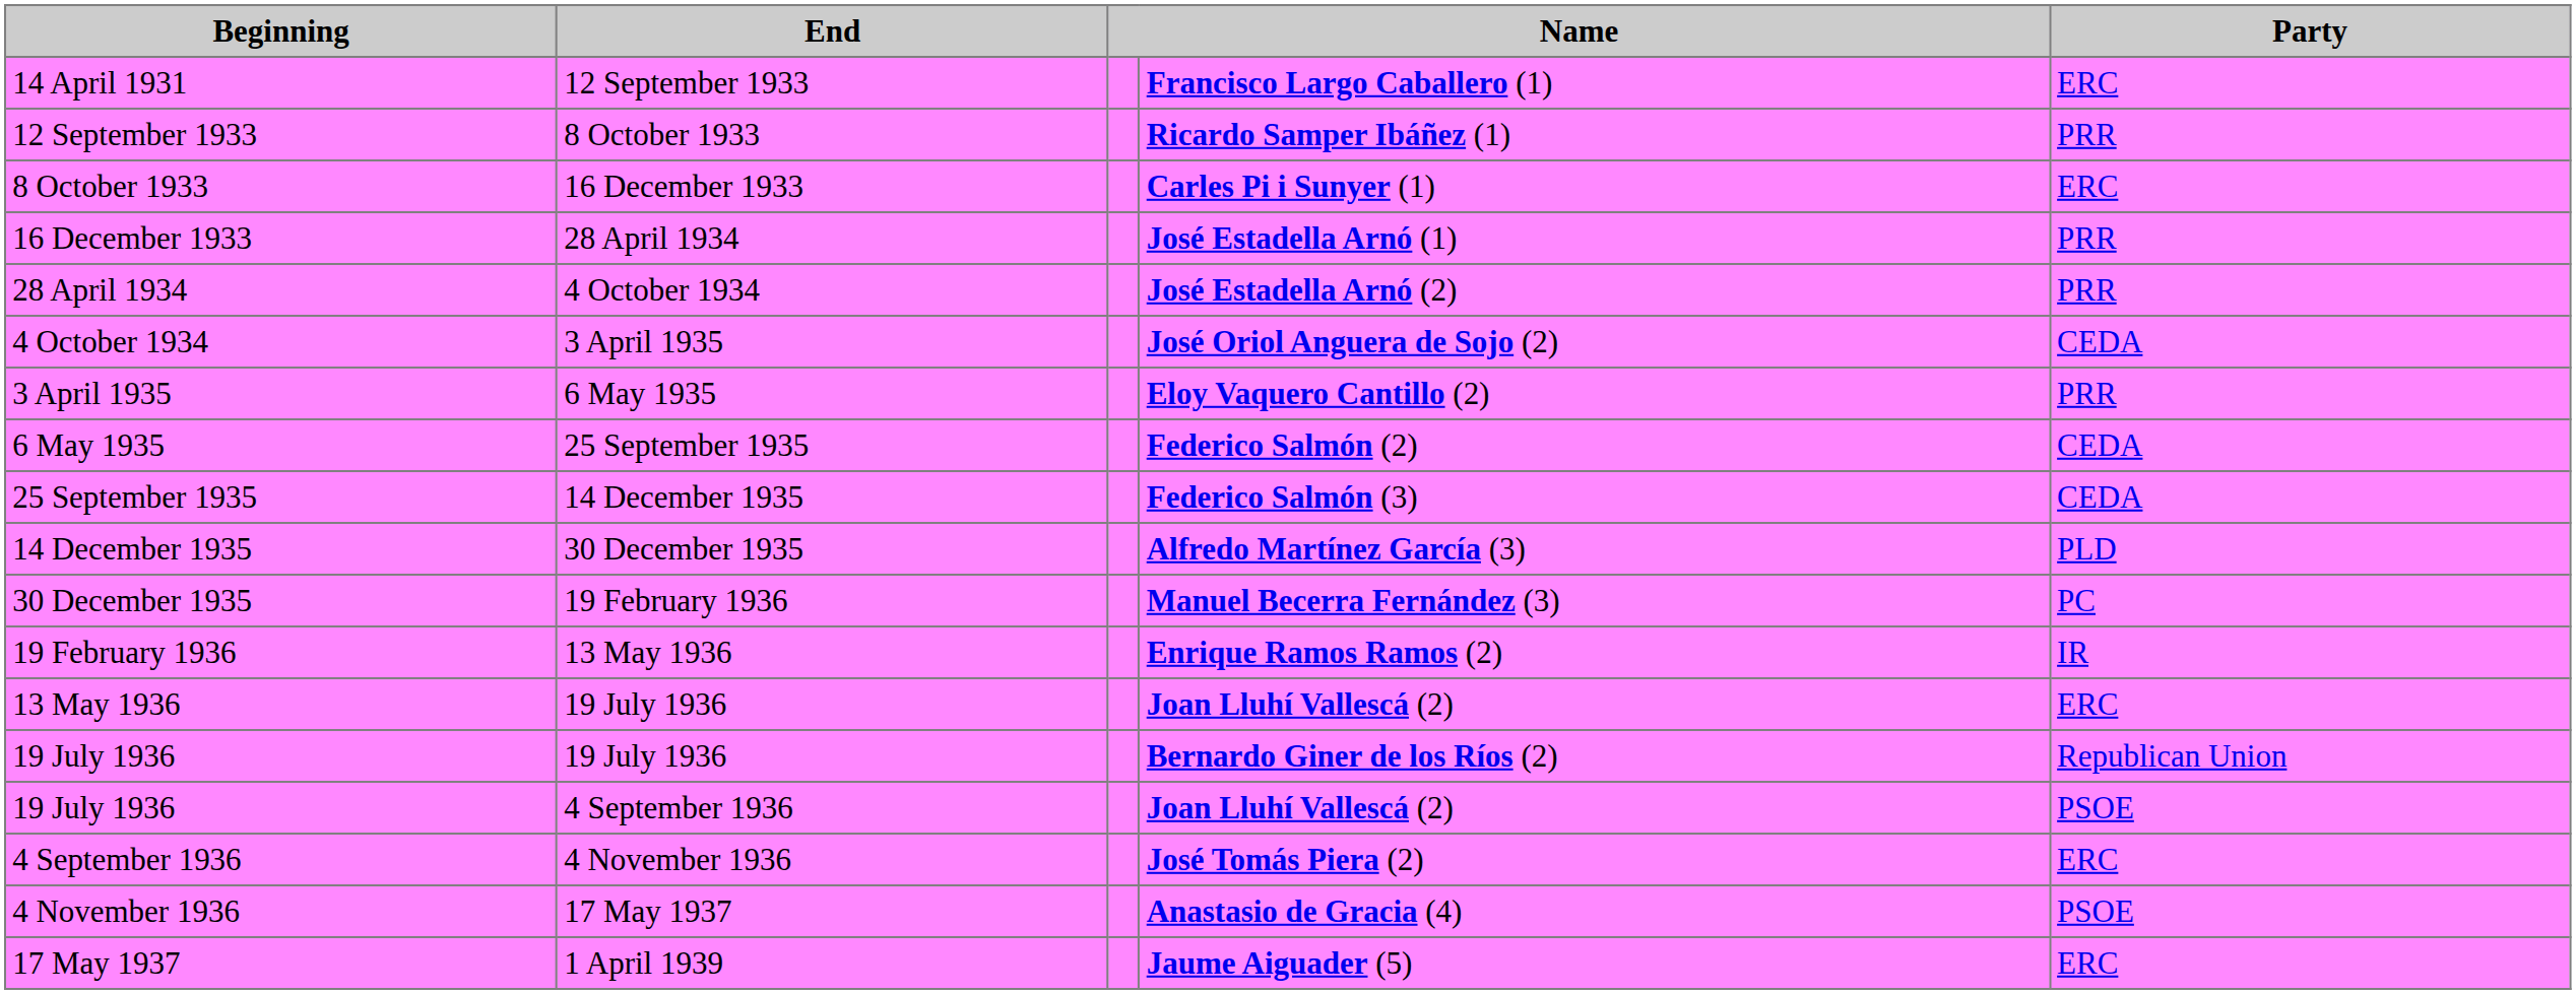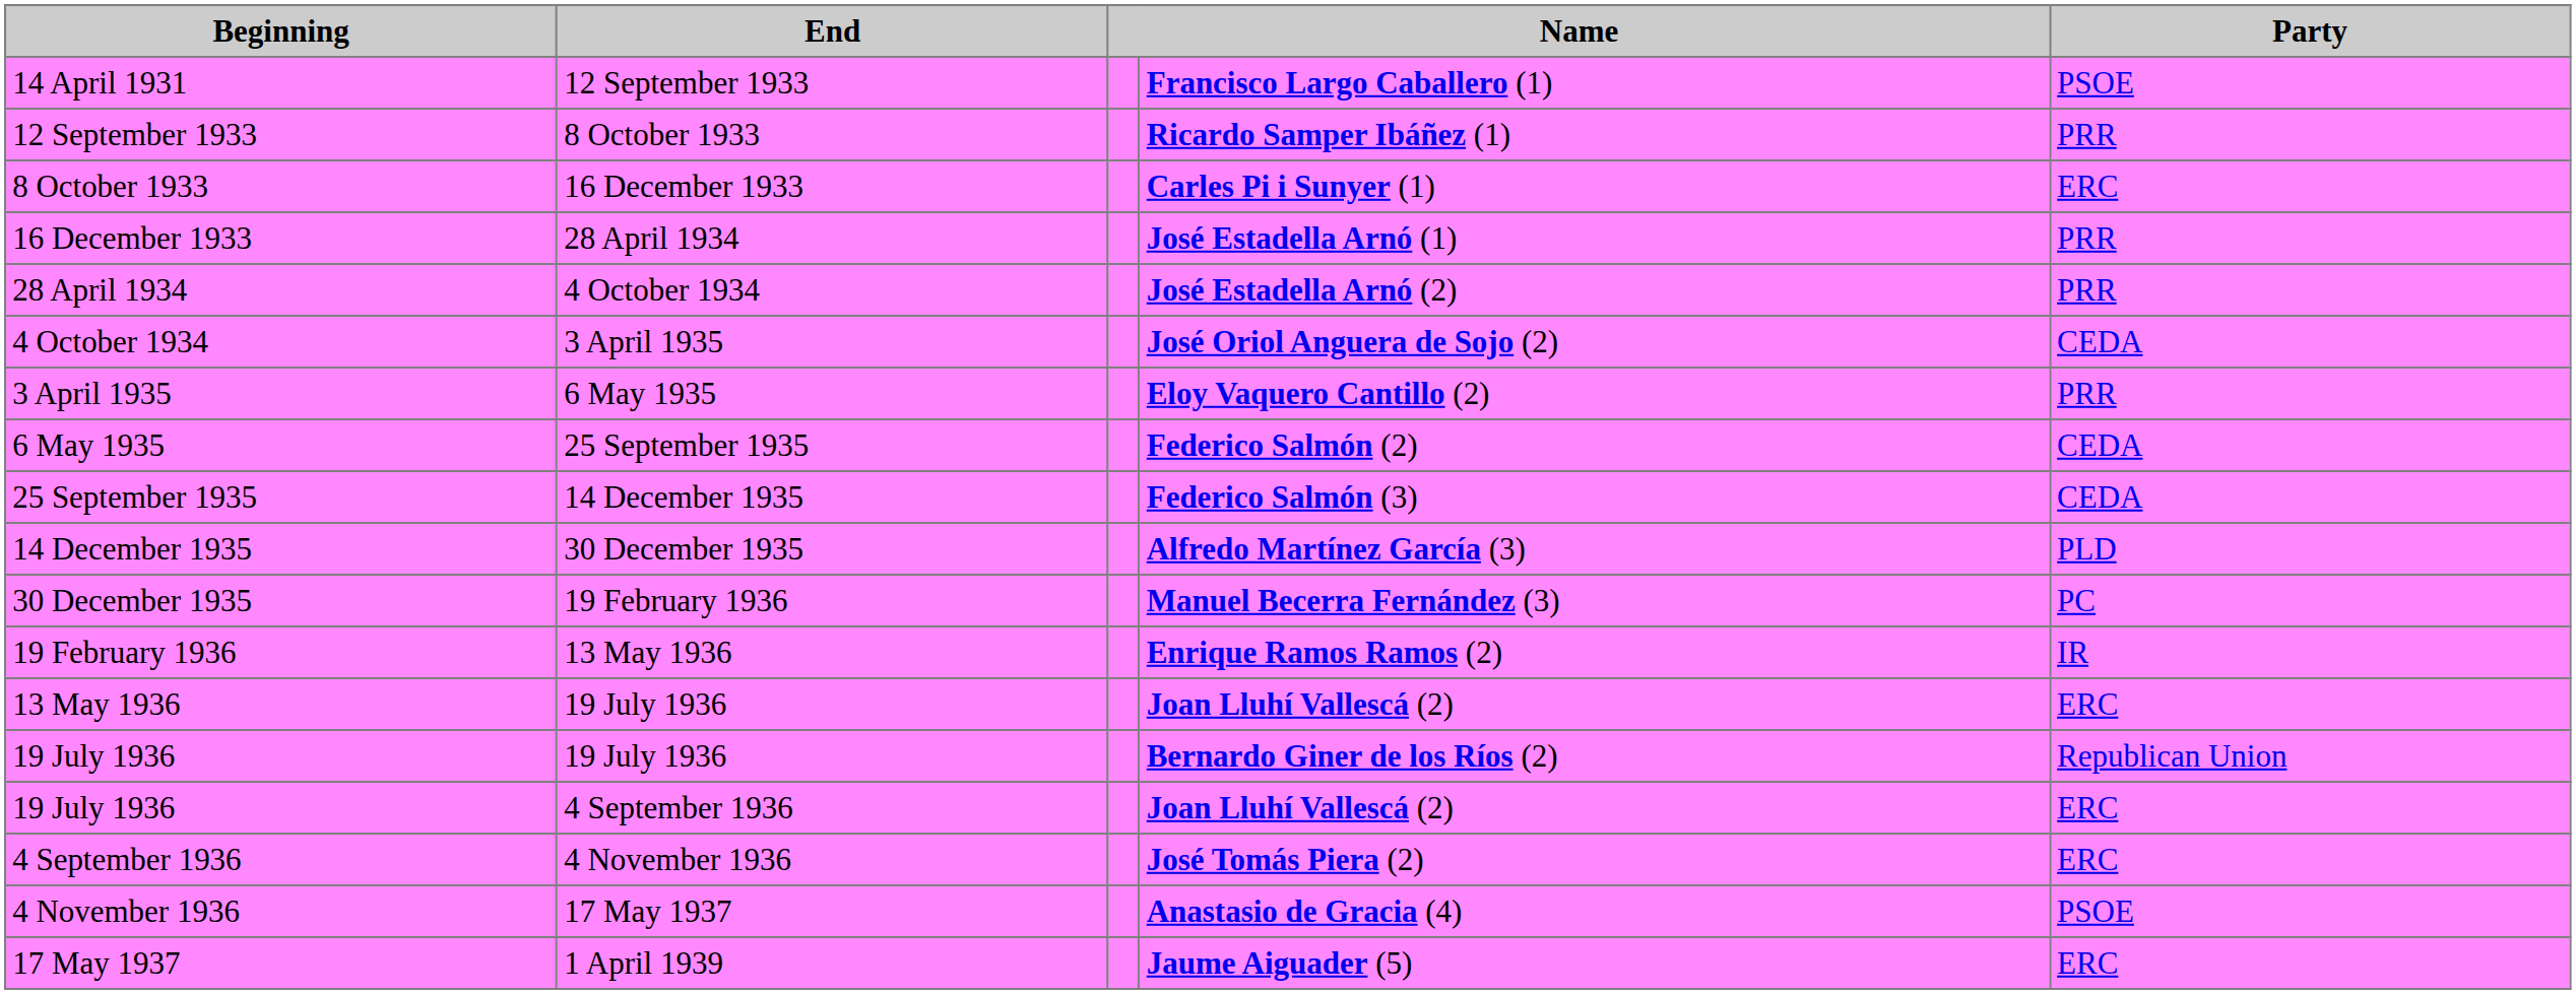 <table bgcolor="#f7f8ff" cellpadding="3" cellspacing="0" border="1" style="font-size: 95%; border: gray solid 1px; border-collapse: collapse;" width="98%">
 <tr bgcolor="#CCCCCC">
 <th align="center">Beginning</th>
 <th align="center">End</th>
 <th colspan="2">Name</th>
 <th align="center">Party</th>
 </tr>
 <tr bgcolor="#ff88ff">
 <td>14 April 1931</td>
 <td>12 September 1933</td>
 <td></td>
 <td><strong><a href='#'>Francisco Largo Caballero</a></strong>  (1)</td>
-<td><a href='#'>ERC</a></td>
+<td><a href='#'>PSOE</a></td>
 </tr>
 <tr bgcolor="#ff88ff">
 <td>12 September 1933</td>
 <td>8 October 1933</td>
 <td></td>
 <td><strong><a href='#'>Ricardo Samper Ibáñez</a></strong>  (1)</td>
 <td><a href='#'>PRR</a></td>
 </tr>
 <tr bgcolor="#ff88ff">
 <td>8 October 1933</td>
 <td>16 December 1933</td>
 <td></td>
 <td><strong><a href='#'>Carles Pi i Sunyer</a></strong>  (1)</td>
 <td><a href='#'>ERC</a></td>
 </tr>
 <tr bgcolor="#ff88ff">
 <td>16 December 1933</td>
 <td>28 April 1934</td>
 <td></td>
 <td><strong><a href='#'>José Estadella Arnó</a></strong> (1)</td>
 <td><a href='#'>PRR</a></td>
 </tr>
 <tr bgcolor="#ff88ff">
 <td>28 April 1934</td>
 <td>4 October 1934</td>
 <td></td>
 <td><strong><a href='#'>José Estadella Arnó</a></strong> (2)</td>
 <td><a href='#'>PRR</a></td>
 </tr>
 <tr bgcolor="#ff88ff">
 <td>4 October 1934</td>
 <td>3 April 1935</td>
 <td></td>
 <td><strong><a href='#'>José Oriol Anguera de Sojo</a></strong>  (2)</td>
 <td><a href='#'>CEDA</a></td>
 </tr>
 <tr bgcolor="#ff88ff">
 <td>3 April 1935</td>
 <td>6 May 1935</td>
 <td></td>
 <td><strong><a href='#'>Eloy Vaquero Cantillo</a></strong>  (2)</td>
 <td><a href='#'>PRR</a></td>
 </tr>
 <tr bgcolor="#ff88ff">
 <td>6 May 1935</td>
 <td>25 September 1935</td>
 <td></td>
 <td><strong><a href='#'>Federico Salmón</a></strong>  (2)</td>
 <td><a href='#'>CEDA</a></td>
 </tr>
 <tr bgcolor="#ff88ff">
 <td>25 September 1935</td>
 <td>14 December 1935</td>
 <td></td>
 <td><strong><a href='#'>Federico Salmón</a></strong>  (3)</td>
 <td><a href='#'>CEDA</a></td>
 </tr>
 <tr bgcolor="#ff88ff">
 <td>14 December 1935</td>
 <td>30 December 1935</td>
 <td></td>
 <td><strong><a href='#'>Alfredo Martínez García</a></strong>  (3)</td>
 <td><a href='#'>PLD</a></td>
 </tr>
 <tr bgcolor="#ff88ff">
 <td>30 December 1935</td>
 <td>19 February 1936</td>
 <td></td>
 <td><strong><a href='#'>Manuel Becerra Fernández</a></strong>  (3)</td>
 <td><a href='#'>PC</a></td>
 </tr>
 <tr bgcolor="#ff88ff">
 <td>19 February 1936</td>
 <td>13 May 1936</td>
 <td></td>
 <td><strong><a href='#'>Enrique Ramos Ramos</a></strong> (2)</td>
 <td><a href='#'>IR</a></td>
 </tr>
 <tr bgcolor="#ff88ff">
 <td>13 May 1936</td>
 <td>19 July 1936</td>
 <td></td>
 <td><strong><a href='#'>Joan Lluhí Vallescá</a></strong>  (2)</td>
 <td><a href='#'>ERC</a></td>
 </tr>
 <tr bgcolor="#ff88ff">
 <td>19 July 1936</td>
 <td>19 July 1936</td>
 <td></td>
 <td><strong><a href='#'>Bernardo Giner de los Ríos</a></strong> (2)</td>
 <td><a href='#'>Republican Union</a></td>
 </tr>
 <tr bgcolor="#ff88ff">
 <td>19 July 1936</td>
 <td>4 September 1936</td>
 <td></td>
 <td><strong><a href='#'>Joan Lluhí Vallescá</a></strong>  (2)</td>
-<td><a href='#'>PSOE</a></td>
+<td><a href='#'>ERC</a></td>
 </tr>
 <tr bgcolor="#ff88ff">
 <td>4 September 1936</td>
 <td>4 November 1936</td>
 <td></td>
 <td><strong><a href='#'>José Tomás Piera</a></strong> (2)</td>
 <td><a href='#'>ERC</a></td>
 </tr>
 <tr bgcolor="#ff88ff">
 <td>4 November 1936</td>
 <td>17 May 1937</td>
 <td></td>
 <td><strong><a href='#'>Anastasio de Gracia</a></strong>  (4)</td>
 <td><a href='#'>PSOE</a></td>
 </tr>
 <tr bgcolor="#ff88ff">
 <td>17 May 1937</td>
 <td>1 April 1939</td>
 <td></td>
 <td><strong><a href='#'>Jaume Aiguader</a></strong>  (5)</td>
 <td><a href='#'>ERC</a></td>
 </tr>
 </table>
